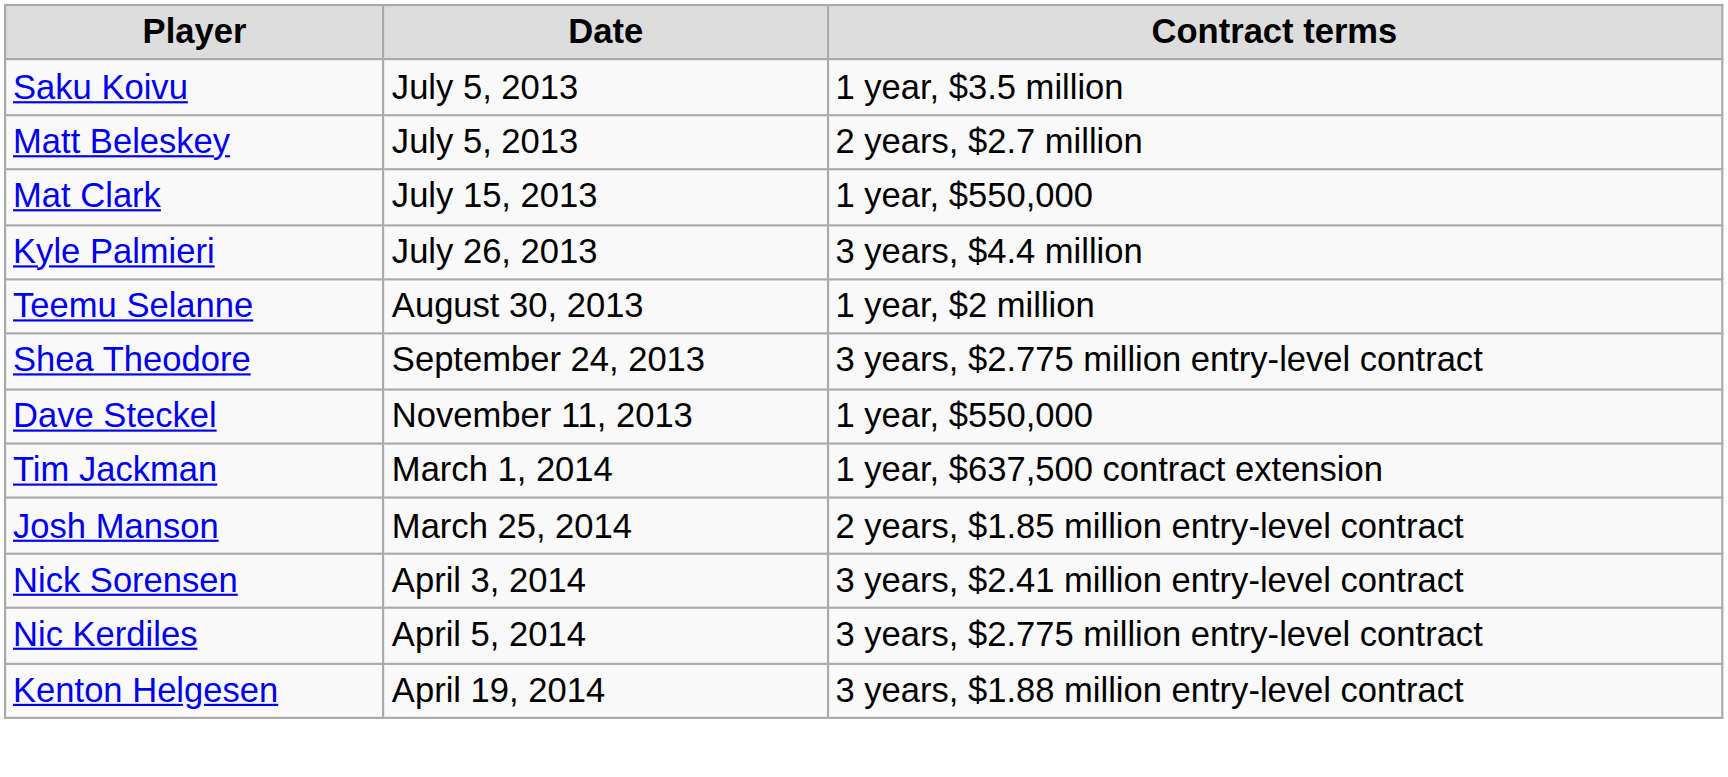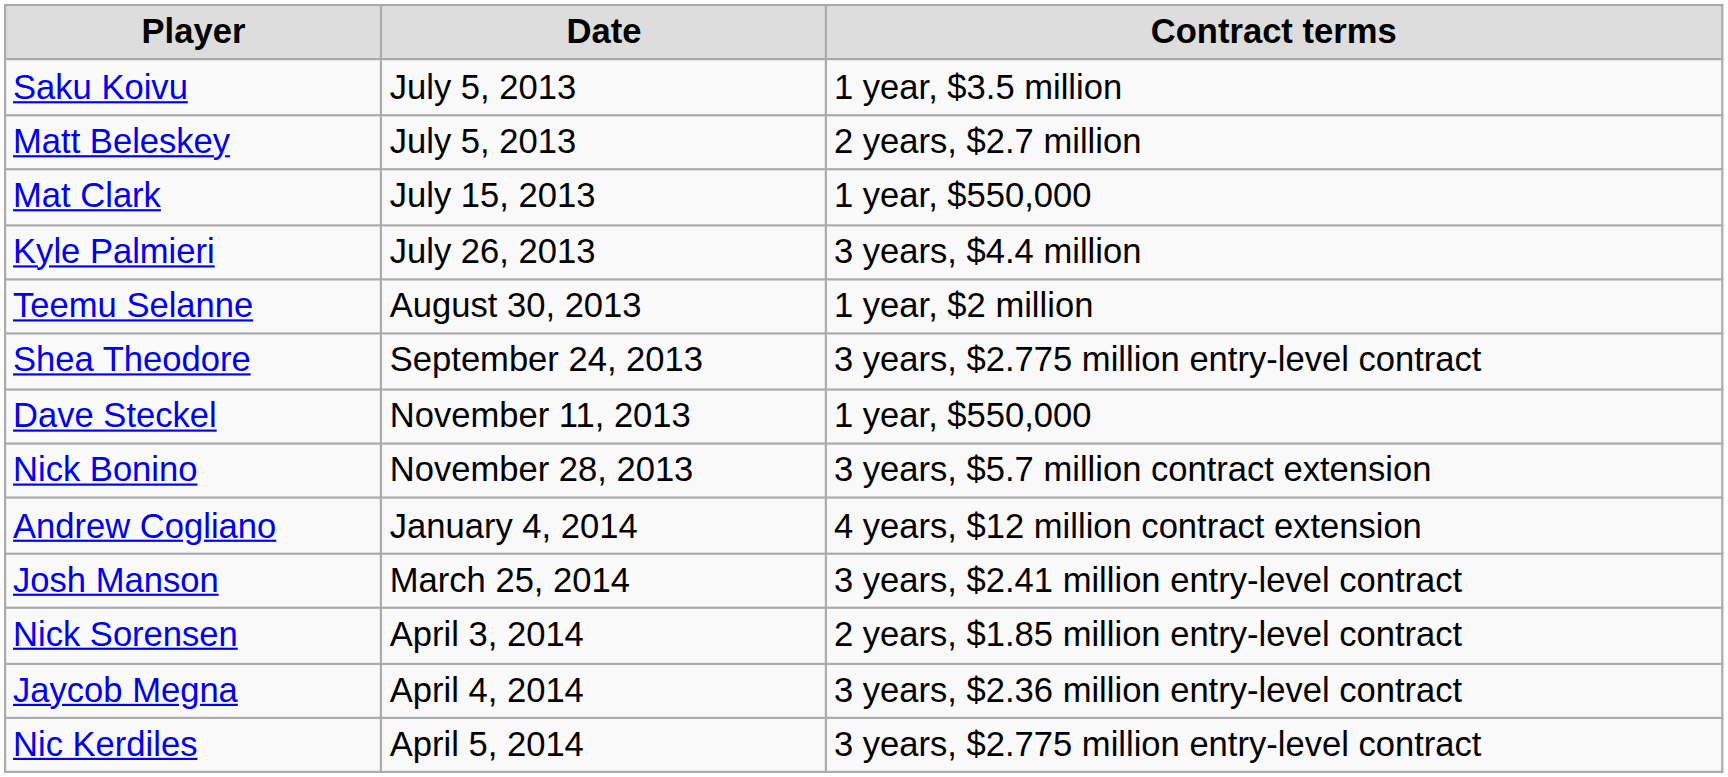 <table class="wikitable" style="width:90%;">
 <tr style="text-align:center; background:#ddd;">
 <td><strong>Player</strong></td>
 <td><strong>Date</strong></td>
 <td><strong>Contract terms</strong></td>
 </tr>
 <tr>
 <td><a href='#'>Saku Koivu</a></td>
 <td>July 5, 2013</td>
 <td>1 year, $3.5 million</td>
 </tr>
 <tr>
 <td><a href='#'>Matt Beleskey</a></td>
 <td>July 5, 2013</td>
 <td>2 years, $2.7 million</td>
 </tr>
 <tr>
 <td><a href='#'>Mat Clark</a></td>
 <td>July 15, 2013</td>
 <td>1 year, $550,000</td>
 </tr>
 <tr>
 <td><a href='#'>Kyle Palmieri</a></td>
 <td>July 26, 2013</td>
 <td>3 years, $4.4 million</td>
 </tr>
 <tr>
 <td><a href='#'>Teemu Selanne</a></td>
 <td>August 30, 2013</td>
 <td>1 year, $2 million</td>
 </tr>
 <tr>
 <td><a href='#'>Shea Theodore</a></td>
 <td>September 24, 2013</td>
 <td>3 years, $2.775 million entry-level contract</td>
 </tr>
 <tr>
 <td><a href='#'>Dave Steckel</a></td>
 <td>November 11, 2013</td>
 <td>1 year, $550,000</td>
 </tr>
 <tr>
-<td><a href='#'>Tim Jackman</a></td>
-<td>March 1, 2014</td>
-<td>1 year, $637,500 contract extension</td>
+<td><a href='#'>Nick Bonino</a></td>
+<td>November 28, 2013</td>
+<td>3 years, $5.7 million contract extension</td>
+</tr>
+<tr>
+<td><a href='#'>Andrew Cogliano</a></td>
+<td>January 4, 2014</td>
+<td>4 years, $12 million contract extension</td>
 </tr>
 <tr>
 <td><a href='#'>Josh Manson</a></td>
 <td>March 25, 2014</td>
-<td>2 years, $1.85 million entry-level contract</td>
+<td>3 years, $2.41 million entry-level contract</td>
 </tr>
 <tr>
 <td><a href='#'>Nick Sorensen</a></td>
 <td>April 3, 2014</td>
-<td>3 years, $2.41 million entry-level contract</td>
+<td>2 years, $1.85 million entry-level contract</td>
+</tr>
+<tr>
+<td><a href='#'>Jaycob Megna</a></td>
+<td>April 4, 2014</td>
+<td>3 years, $2.36 million entry-level contract</td>
 </tr>
 <tr>
 <td><a href='#'>Nic Kerdiles</a></td>
 <td>April 5, 2014</td>
 <td>3 years, $2.775 million entry-level contract</td>
 </tr>
-<tr>
-<td><a href='#'>Kenton Helgesen</a></td>
-<td>April 19, 2014</td>
-<td>3 years, $1.88 million entry-level contract</td>
-</tr>
 </table>
